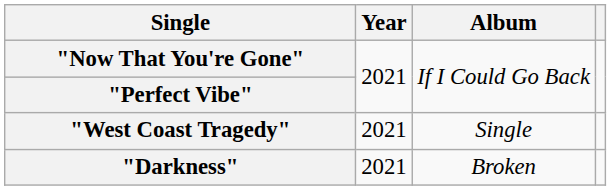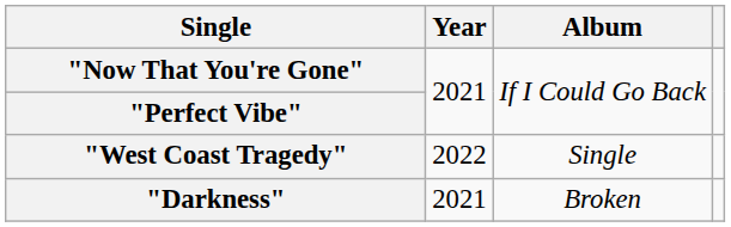 <table class="wikitable plainrowheaders" style="text-align:center;">
 <tr>
 <th scope="col" style="width:15em;">Single</th>
 <th scope="col">Year</th>
 <th scope="col">Album</th>
 <th scope="col"></th>
 </tr>
 <tr>
 <th scope="row">"Now That You're Gone"</th>
 <td rowspan="2">2021</td>
 <td rowspan="2"><em>If I Could Go Back</em></td>
 <td rowspan="2"></td>
 </tr>
 <tr>
 <th scope="row">"Perfect Vibe"</th>
 </tr>
 <tr>
 <th scope="row">"West Coast Tragedy"<br></th>
-<td>2021</td>
+<td>2022</td>
 <td><em>Single</em></td>
 <td></td>
 </tr>
 <tr>
 <th scope="row">"Darkness"<br></th>
 <td>2021</td>
 <td><em>Broken</em></td>
 <td></td>
 </tr>
 </table>
